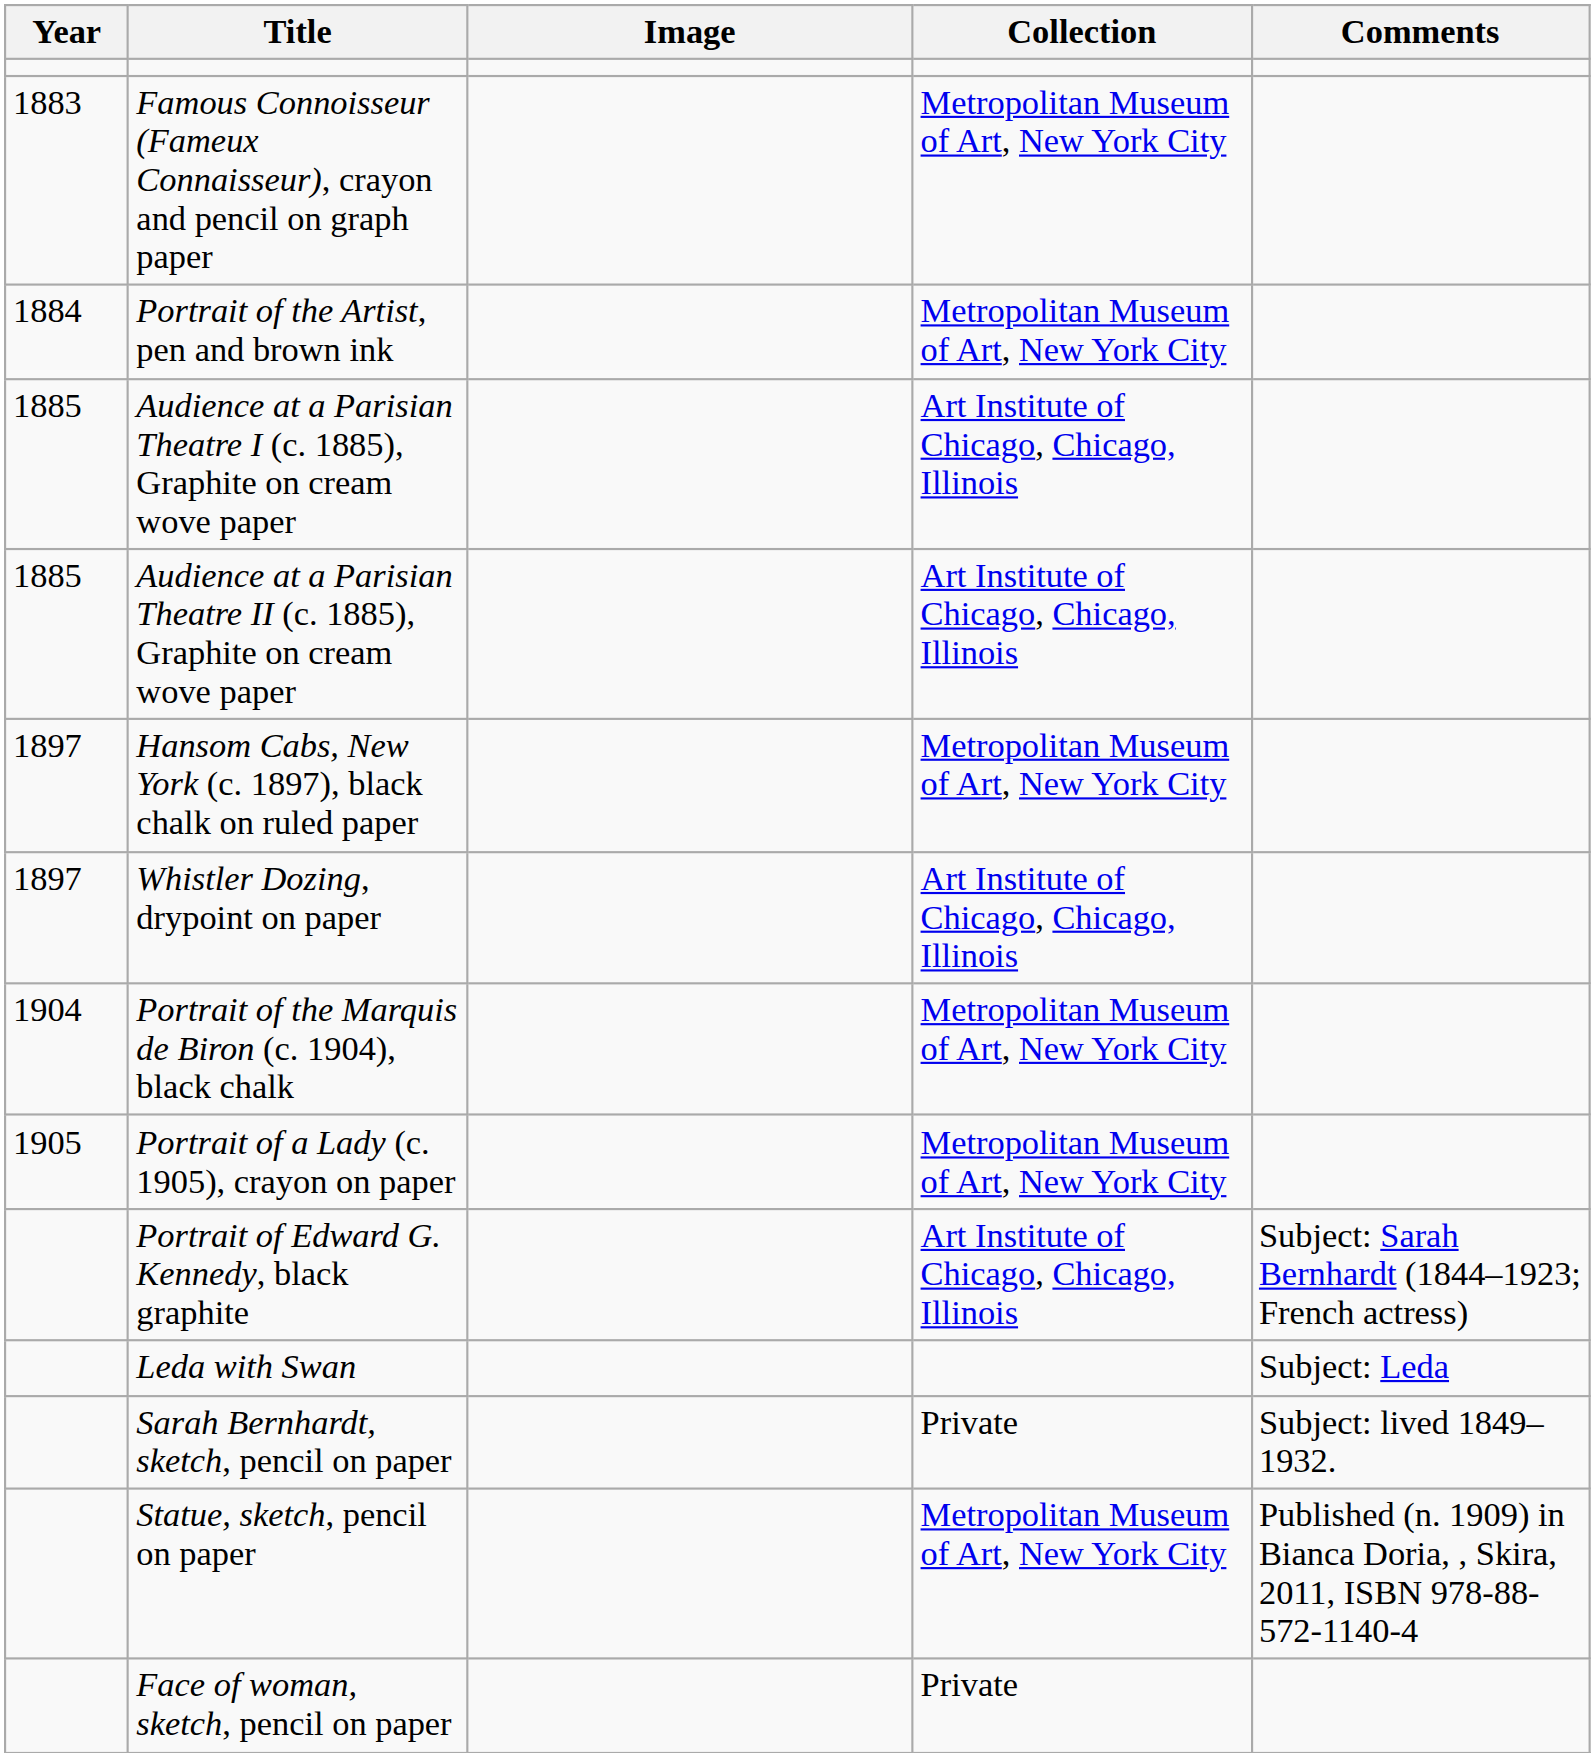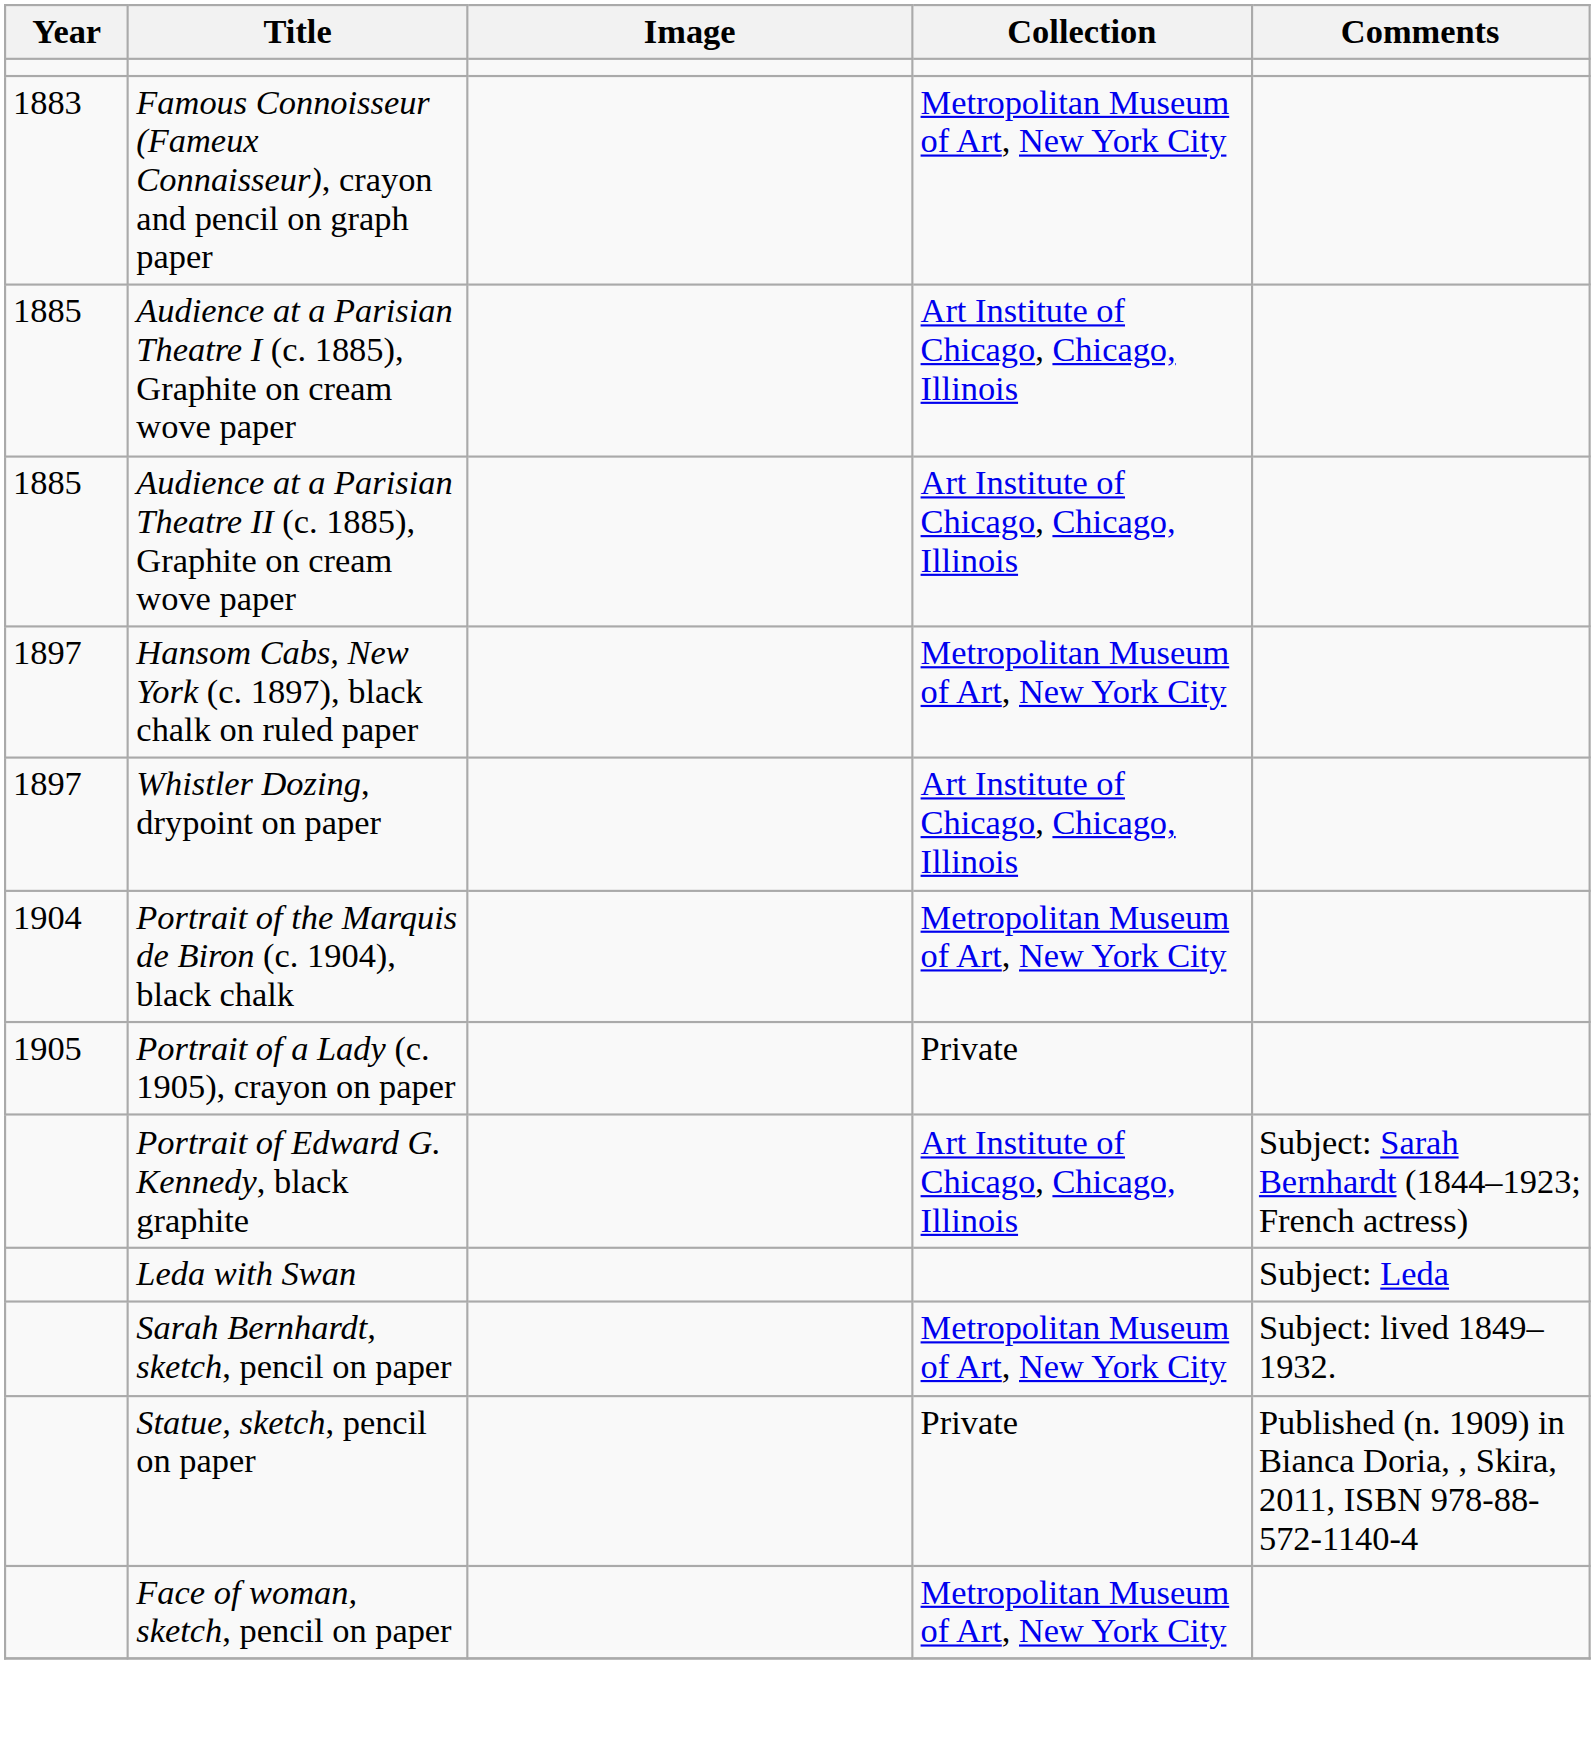 <table class="wikitable sortable">
 <tr>
 <th scope="col" width="50">Year</th>
 <th scope="col" width="150">Title</th>
 <th scope="col" width="200">Image</th>
 <th scope="col" width="150">Collection</th>
 <th scope="col" width="150">Comments</th>
 </tr>
 <tr valign="top">
 <td></td>
 <td></td>
 <td></td>
 <td></td>
 <td></td>
 </tr>
 <tr valign="top">
 <td>1883</td>
 <td><em>Famous Connoisseur (Fameux Connaisseur)</em>, crayon and pencil on graph paper</td>
-<td></td>
-<td><a href='#'>Metropolitan Museum of Art</a>, <a href='#'>New York City</a></td>
-<td></td>
-</tr>
-<tr valign="top">
-<td>1884</td>
-<td><em>Portrait of the Artist</em>, pen and brown ink</td>
 <td></td>
 <td><a href='#'>Metropolitan Museum of Art</a>, <a href='#'>New York City</a></td>
 <td></td>
 </tr>
 <tr valign="top">
 <td>1885</td>
 <td><em>Audience at a Parisian Theatre I</em> (c. 1885), Graphite on cream wove paper</td>
 <td></td>
 <td><a href='#'>Art Institute of Chicago</a>, <a href='#'>Chicago, Illinois</a></td>
 <td></td>
 </tr>
 <tr valign="top">
 <td>1885</td>
 <td><em>Audience at a Parisian Theatre II</em> (c. 1885), Graphite on cream wove paper</td>
 <td></td>
 <td><a href='#'>Art Institute of Chicago</a>, <a href='#'>Chicago, Illinois</a></td>
 <td></td>
 </tr>
 <tr valign="top">
 <td>1897</td>
 <td><em>Hansom Cabs, New York</em> (c. 1897), black chalk on ruled paper</td>
 <td></td>
 <td><a href='#'>Metropolitan Museum of Art</a>, <a href='#'>New York City</a></td>
 <td></td>
 </tr>
 <tr valign="top">
 <td>1897</td>
 <td><em>Whistler Dozing</em>, drypoint on paper</td>
 <td></td>
 <td><a href='#'>Art Institute of Chicago</a>, <a href='#'>Chicago, Illinois</a></td>
 <td></td>
 </tr>
 <tr valign="top">
 <td>1904</td>
 <td><em>Portrait of the Marquis de Biron</em> (c. 1904), black chalk</td>
 <td></td>
 <td><a href='#'>Metropolitan Museum of Art</a>, <a href='#'>New York City</a></td>
 <td></td>
 </tr>
 <tr valign="top">
 <td>1905</td>
 <td><em>Portrait of a Lady</em> (c. 1905), crayon on paper</td>
 <td></td>
-<td><a href='#'>Metropolitan Museum of Art</a>, <a href='#'>New York City</a></td>
+<td>Private</td>
 <td></td>
 </tr>
 <tr valign="top">
 <td></td>
 <td><em>Portrait of Edward G. Kennedy</em>, black graphite</td>
 <td></td>
 <td><a href='#'>Art Institute of Chicago</a>, <a href='#'>Chicago, Illinois</a></td>
 <td>Subject: <a href='#'>Sarah Bernhardt</a> (1844–1923; French actress)</td>
 </tr>
 <tr valign="top">
 <td></td>
 <td><em>Leda with Swan</em></td>
 <td></td>
 <td></td>
 <td>Subject: <a href='#'>Leda</a></td>
 </tr>
 <tr valign="top">
 <td></td>
 <td><em>Sarah Bernhardt, sketch</em>, pencil on paper</td>
 <td></td>
-<td>Private</td>
+<td><a href='#'>Metropolitan Museum of Art</a>, <a href='#'>New York City</a></td>
 <td>Subject: lived 1849–1932.</td>
 </tr>
 <tr valign="top">
 <td></td>
 <td><em>Statue, sketch</em>, pencil on paper</td>
 <td></td>
-<td><a href='#'>Metropolitan Museum of Art</a>, <a href='#'>New York City</a></td>
+<td>Private</td>
 <td>Published (n. 1909) in Bianca Doria, , Skira, 2011, ISBN 978-88-572-1140-4</td>
 </tr>
 <tr valign="top">
 <td></td>
 <td><em>Face of woman, sketch</em>, pencil on paper</td>
 <td></td>
-<td>Private</td>
+<td><a href='#'>Metropolitan Museum of Art</a>, <a href='#'>New York City</a></td>
 <td></td>
 </tr>
 <tr>
 </tr>
 </table>
